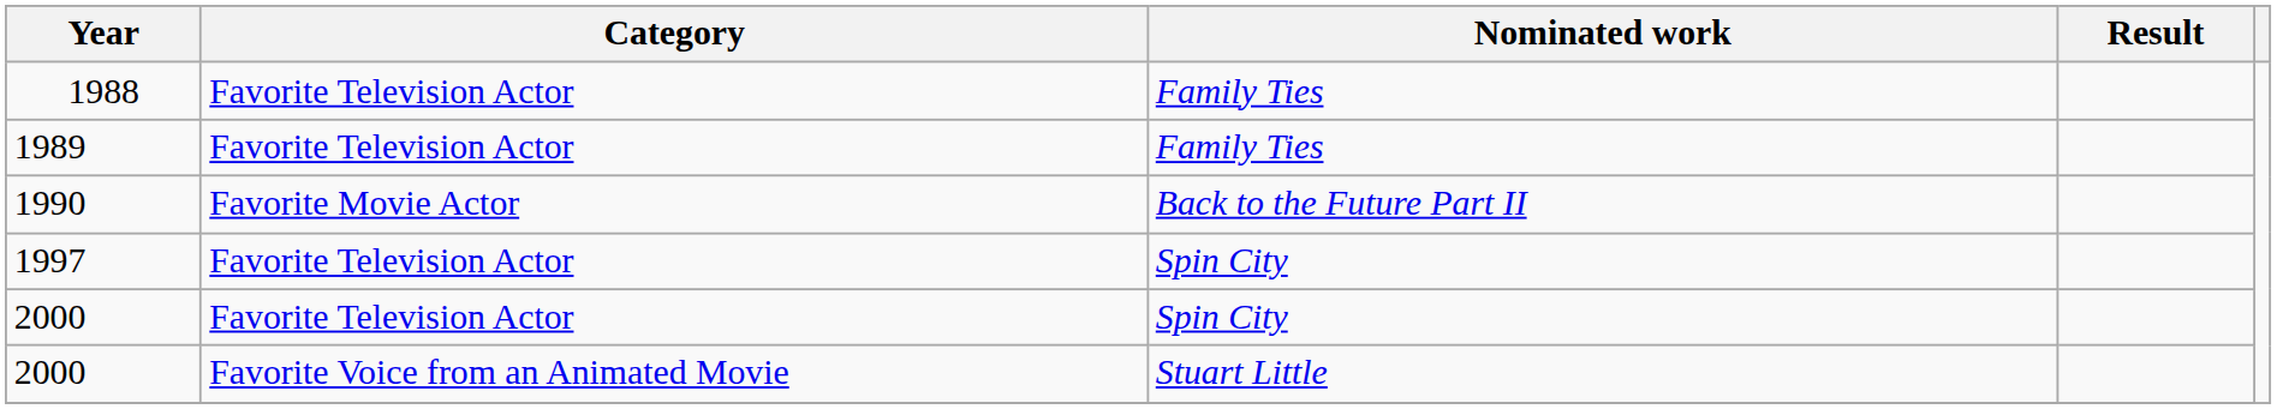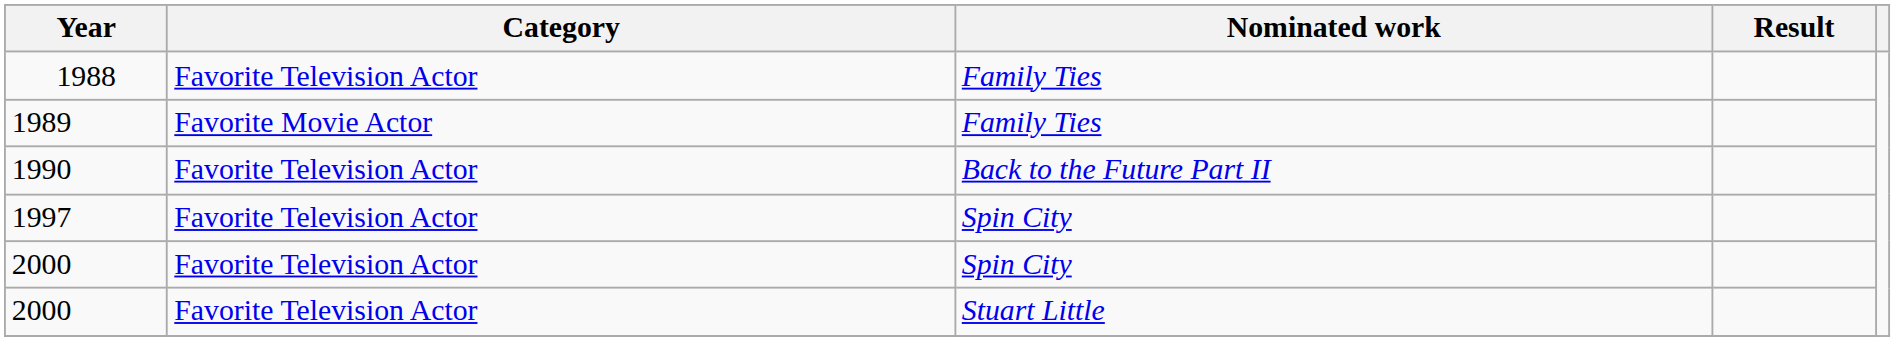 <table class=wikitable>
 <tr>
 <th scope="col" style="width:5em;">Year</th>
 <th scope="col" style="width:26em;">Category</th>
 <th scope="col" style="width:25em;">Nominated work</th>
 <th scope="col" style="width:5em;">Result</th>
 <th></th>
 </tr>
 <tr>
 <td style="text-align:center;">1988</td>
 <td><a href='#'>Favorite Television Actor</a></td>
 <td><em><a href='#'>Family Ties</a></em></td>
 <td></td>
 </tr>
 <tr>
 <td>1989</td>
-<td><a href='#'>Favorite Television Actor</a></td>
+<td><a href='#'>Favorite Movie Actor</a></td>
 <td><em><a href='#'>Family Ties</a></em></td>
 <td></td>
 </tr>
 <tr>
 <td>1990</td>
-<td><a href='#'>Favorite Movie Actor</a></td>
+<td><a href='#'>Favorite Television Actor</a></td>
 <td><em><a href='#'>Back to the Future Part II</a></em></td>
 <td></td>
 </tr>
 <tr>
 <td>1997</td>
 <td><a href='#'>Favorite Television Actor</a></td>
 <td><em><a href='#'>Spin City</a></em></td>
 <td></td>
 </tr>
 <tr>
 <td>2000</td>
 <td><a href='#'>Favorite Television Actor</a></td>
 <td><em><a href='#'>Spin City</a></em></td>
 <td></td>
 </tr>
 <tr>
 <td>2000</td>
-<td><a href='#'>Favorite Voice from an Animated Movie</a></td>
+<td><a href='#'>Favorite Television Actor</a></td>
 <td><em><a href='#'>Stuart Little</a></em></td>
 <td></td>
 </tr>
 <tr>
 </tr>
 </table>
